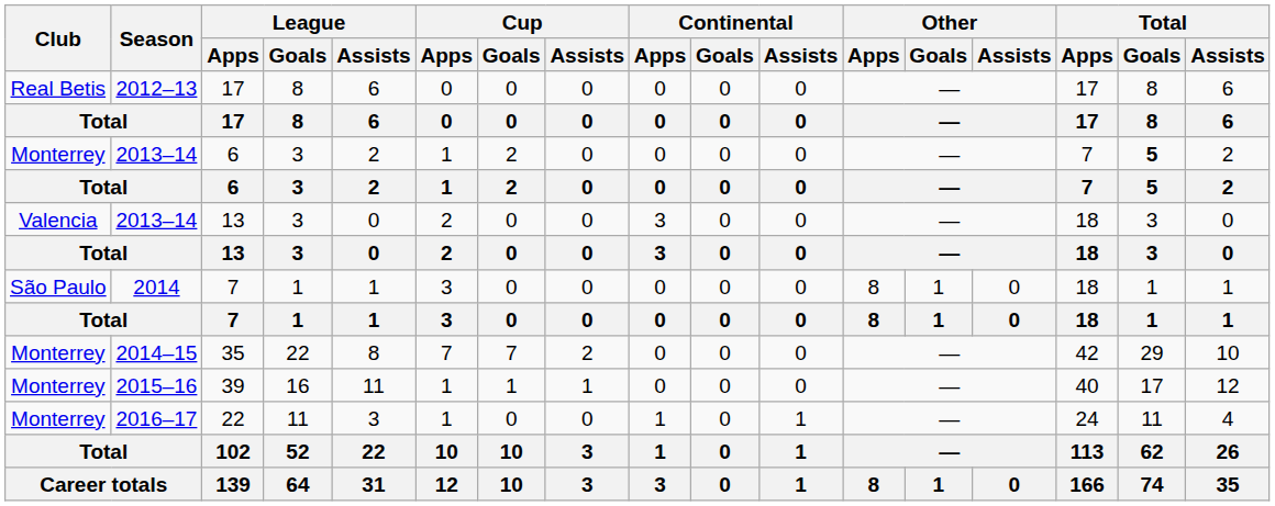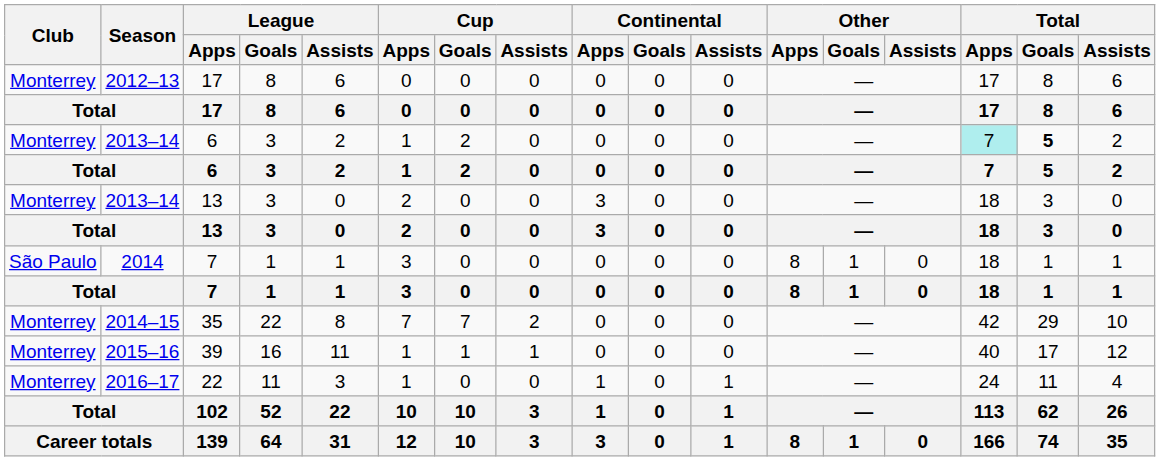 <table class="wikitable" style="font-size:95%; text-align: center;">
 <tr>
 <th rowspan="2">Club</th>
 <th rowspan="2">Season</th>
 <th colspan="3">League</th>
 <th colspan="3">Cup</th>
 <th colspan="3">Continental</th>
 <th colspan="3">Other</th>
 <th colspan="3">Total</th>
 </tr>
 <tr>
 <th>Apps</th>
 <th>Goals</th>
 <th>Assists</th>
 <th>Apps</th>
 <th>Goals</th>
 <th>Assists</th>
 <th>Apps</th>
 <th>Goals</th>
 <th>Assists</th>
 <th>Apps</th>
 <th>Goals</th>
 <th>Assists</th>
 <th>Apps</th>
 <th>Goals</th>
 <th>Assists</th>
 </tr>
 <tr>
-<td><a href='#'>Real Betis</a></td>
+<td rowspan"3"><a href='#'>Monterrey</a></td>
 <td><a href='#'>2012–13</a></td>
 <td>17</td>
 <td>8</td>
 <td>6</td>
 <td>0</td>
 <td>0</td>
 <td>0</td>
 <td>0</td>
 <td>0</td>
 <td>0</td>
 <td colspan=3>—</td>
 <td>17</td>
 <td>8</td>
 <td>6</td>
 </tr>
 <tr>
 <th colspan="2">Total</th>
 <th>17</th>
 <th>8</th>
 <th>6</th>
 <th>0</th>
 <th>0</th>
 <th>0</th>
 <th>0</th>
 <th>0</th>
 <th>0</th>
 <th colspan="3">—</th>
 <th>17</th>
 <th>8</th>
 <th>6</th>
 </tr>
 <tr>
 <td rowspan"1"><a href='#'>Monterrey</a></td>
 <td><a href='#'>2013–14</a></td>
 <td>6</td>
 <td>3</td>
 <td>2</td>
 <td>1</td>
 <td>2</td>
 <td>0</td>
 <td>0</td>
 <td>0</td>
 <td>0</td>
 <td colspan=3>—</td>
-<td>7</td>
+<td style="background: paleturquoise;">7</td>
 <td><strong>5</strong></td>
 <td>2</td>
 </tr>
 <tr>
 <th colspan="2">Total</th>
 <th>6</th>
 <th>3</th>
 <th>2</th>
 <th>1</th>
 <th>2</th>
 <th>0</th>
 <th>0</th>
 <th>0</th>
 <th>0</th>
 <th colspan="3">—</th>
 <th>7</th>
 <th>5</th>
 <th>2</th>
 </tr>
 <tr>
-<td><a href='#'>Valencia</a></td>
+<td rowspan"3"><a href='#'>Monterrey</a></td>
 <td><a href='#'>2013–14</a></td>
 <td>13</td>
 <td>3</td>
 <td>0</td>
 <td>2</td>
 <td>0</td>
 <td>0</td>
 <td>3</td>
 <td>0</td>
 <td>0</td>
 <td colspan=3>—</td>
 <td>18</td>
 <td>3</td>
 <td>0</td>
 </tr>
 <tr>
 <th colspan="2">Total</th>
 <th>13</th>
 <th>3</th>
 <th>0</th>
 <th>2</th>
 <th>0</th>
 <th>0</th>
 <th>3</th>
 <th>0</th>
 <th>0</th>
 <th colspan="3">—</th>
 <th>18</th>
 <th>3</th>
 <th>0</th>
 </tr>
 <tr>
 <td rowspan="1"><a href='#'>São Paulo</a></td>
 <td><a href='#'>2014</a></td>
 <td>7</td>
 <td>1</td>
 <td>1</td>
 <td>3</td>
 <td>0</td>
 <td>0</td>
 <td>0</td>
 <td 0>0</td>
 <td>0</td>
 <td>8</td>
 <td>1</td>
 <td>0</td>
 <td>18</td>
 <td>1</td>
 <td>1</td>
 </tr>
 <tr>
 <th colspan="2">Total</th>
 <th>7</th>
 <th>1</th>
 <th>1</th>
 <th>3</th>
 <th>0</th>
 <th>0</th>
 <th>0</th>
 <th>0</th>
 <th>0</th>
 <th>8</th>
 <th>1</th>
 <th>0</th>
 <th>18</th>
 <th>1</th>
 <th>1</th>
 </tr>
 <tr>
 <td rowspan"3"><a href='#'>Monterrey</a></td>
 <td><a href='#'>2014–15</a></td>
 <td>35</td>
 <td>22</td>
 <td>8</td>
 <td>7</td>
 <td>7</td>
 <td>2</td>
 <td>0</td>
 <td>0</td>
 <td>0</td>
 <td colspan=3>—</td>
 <td>42</td>
 <td>29</td>
 <td>10</td>
 </tr>
 <tr>
 <td><a href='#'>Monterrey</a></td>
 <td><a href='#'>2015–16</a></td>
 <td>39</td>
 <td>16</td>
 <td>11</td>
 <td>1</td>
 <td>1</td>
 <td>1</td>
 <td>0</td>
 <td>0</td>
 <td>0</td>
 <td colspan=3>—</td>
 <td>40</td>
 <td>17</td>
 <td>12</td>
 </tr>
 <tr>
 <td><a href='#'>Monterrey</a></td>
 <td><a href='#'>2016–17</a></td>
 <td>22</td>
 <td>11</td>
 <td>3</td>
 <td>1</td>
 <td>0</td>
 <td>0</td>
 <td>1</td>
 <td>0</td>
 <td>1</td>
 <td colspan=3>—</td>
 <td>24</td>
 <td>11</td>
 <td>4</td>
 </tr>
 <tr>
 <th colspan="2">Total</th>
 <th>102</th>
 <th>52</th>
 <th>22</th>
 <th>10</th>
 <th>10</th>
 <th>3</th>
 <th>1</th>
 <th>0</th>
 <th>1</th>
 <th colspan="3">—</th>
 <th>113</th>
 <th>62</th>
 <th>26</th>
 </tr>
 <tr>
 <th colspan="2">Career totals</th>
 <th>139</th>
 <th>64</th>
 <th>31</th>
 <th>12</th>
 <th>10</th>
 <th>3</th>
 <th>3</th>
 <th>0</th>
 <th>1</th>
 <th>8</th>
 <th>1</th>
 <th>0</th>
 <th>166</th>
 <th>74</th>
 <th>35</th>
 </tr>
 </table>
